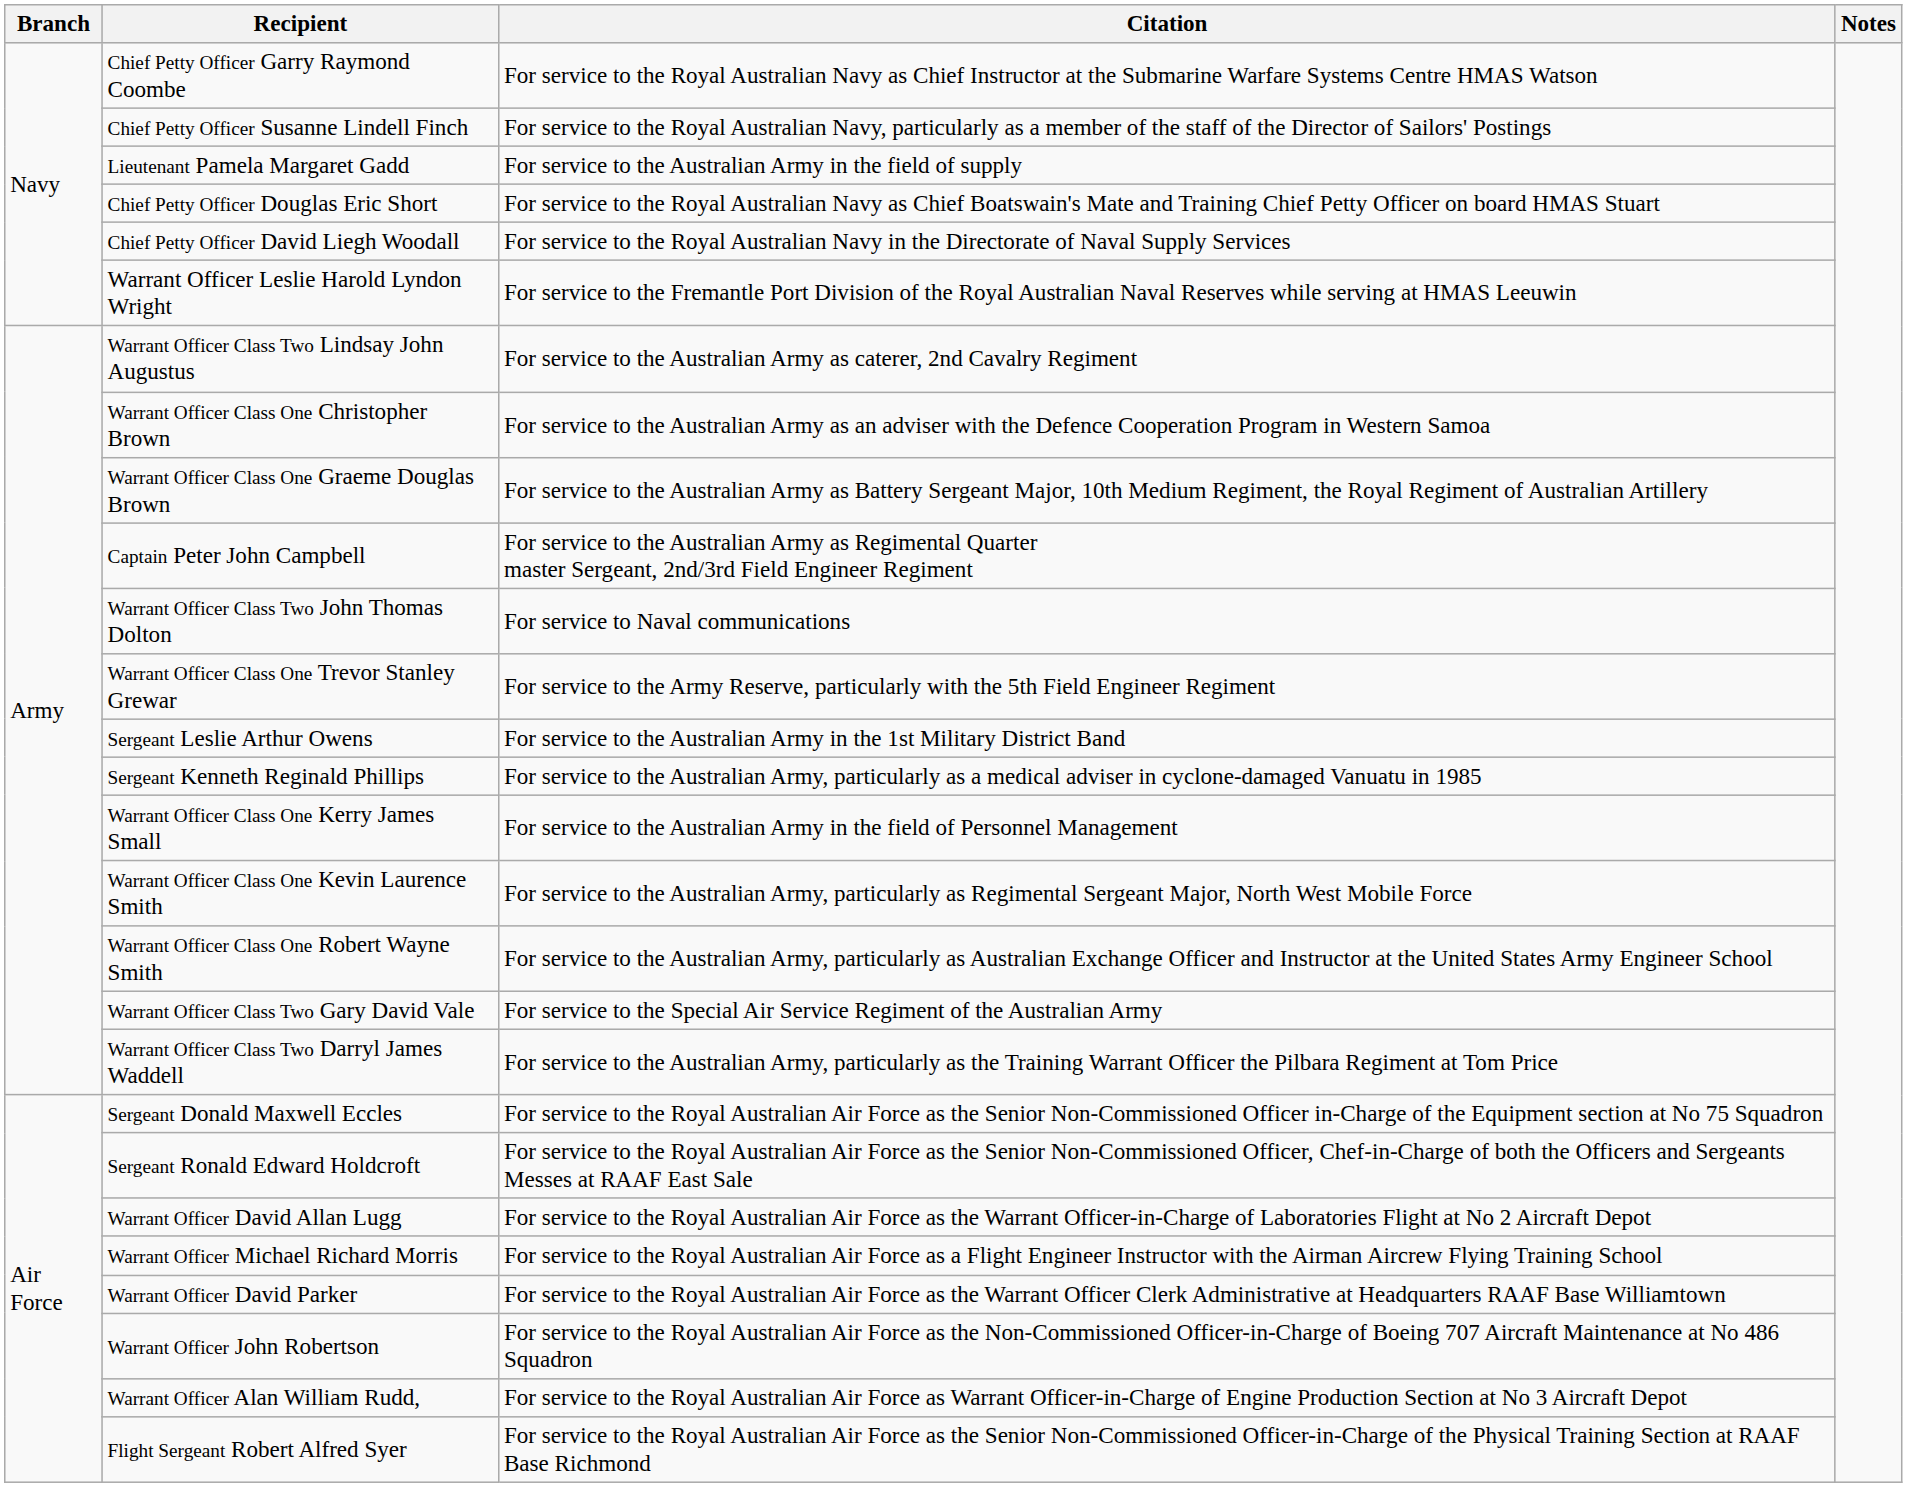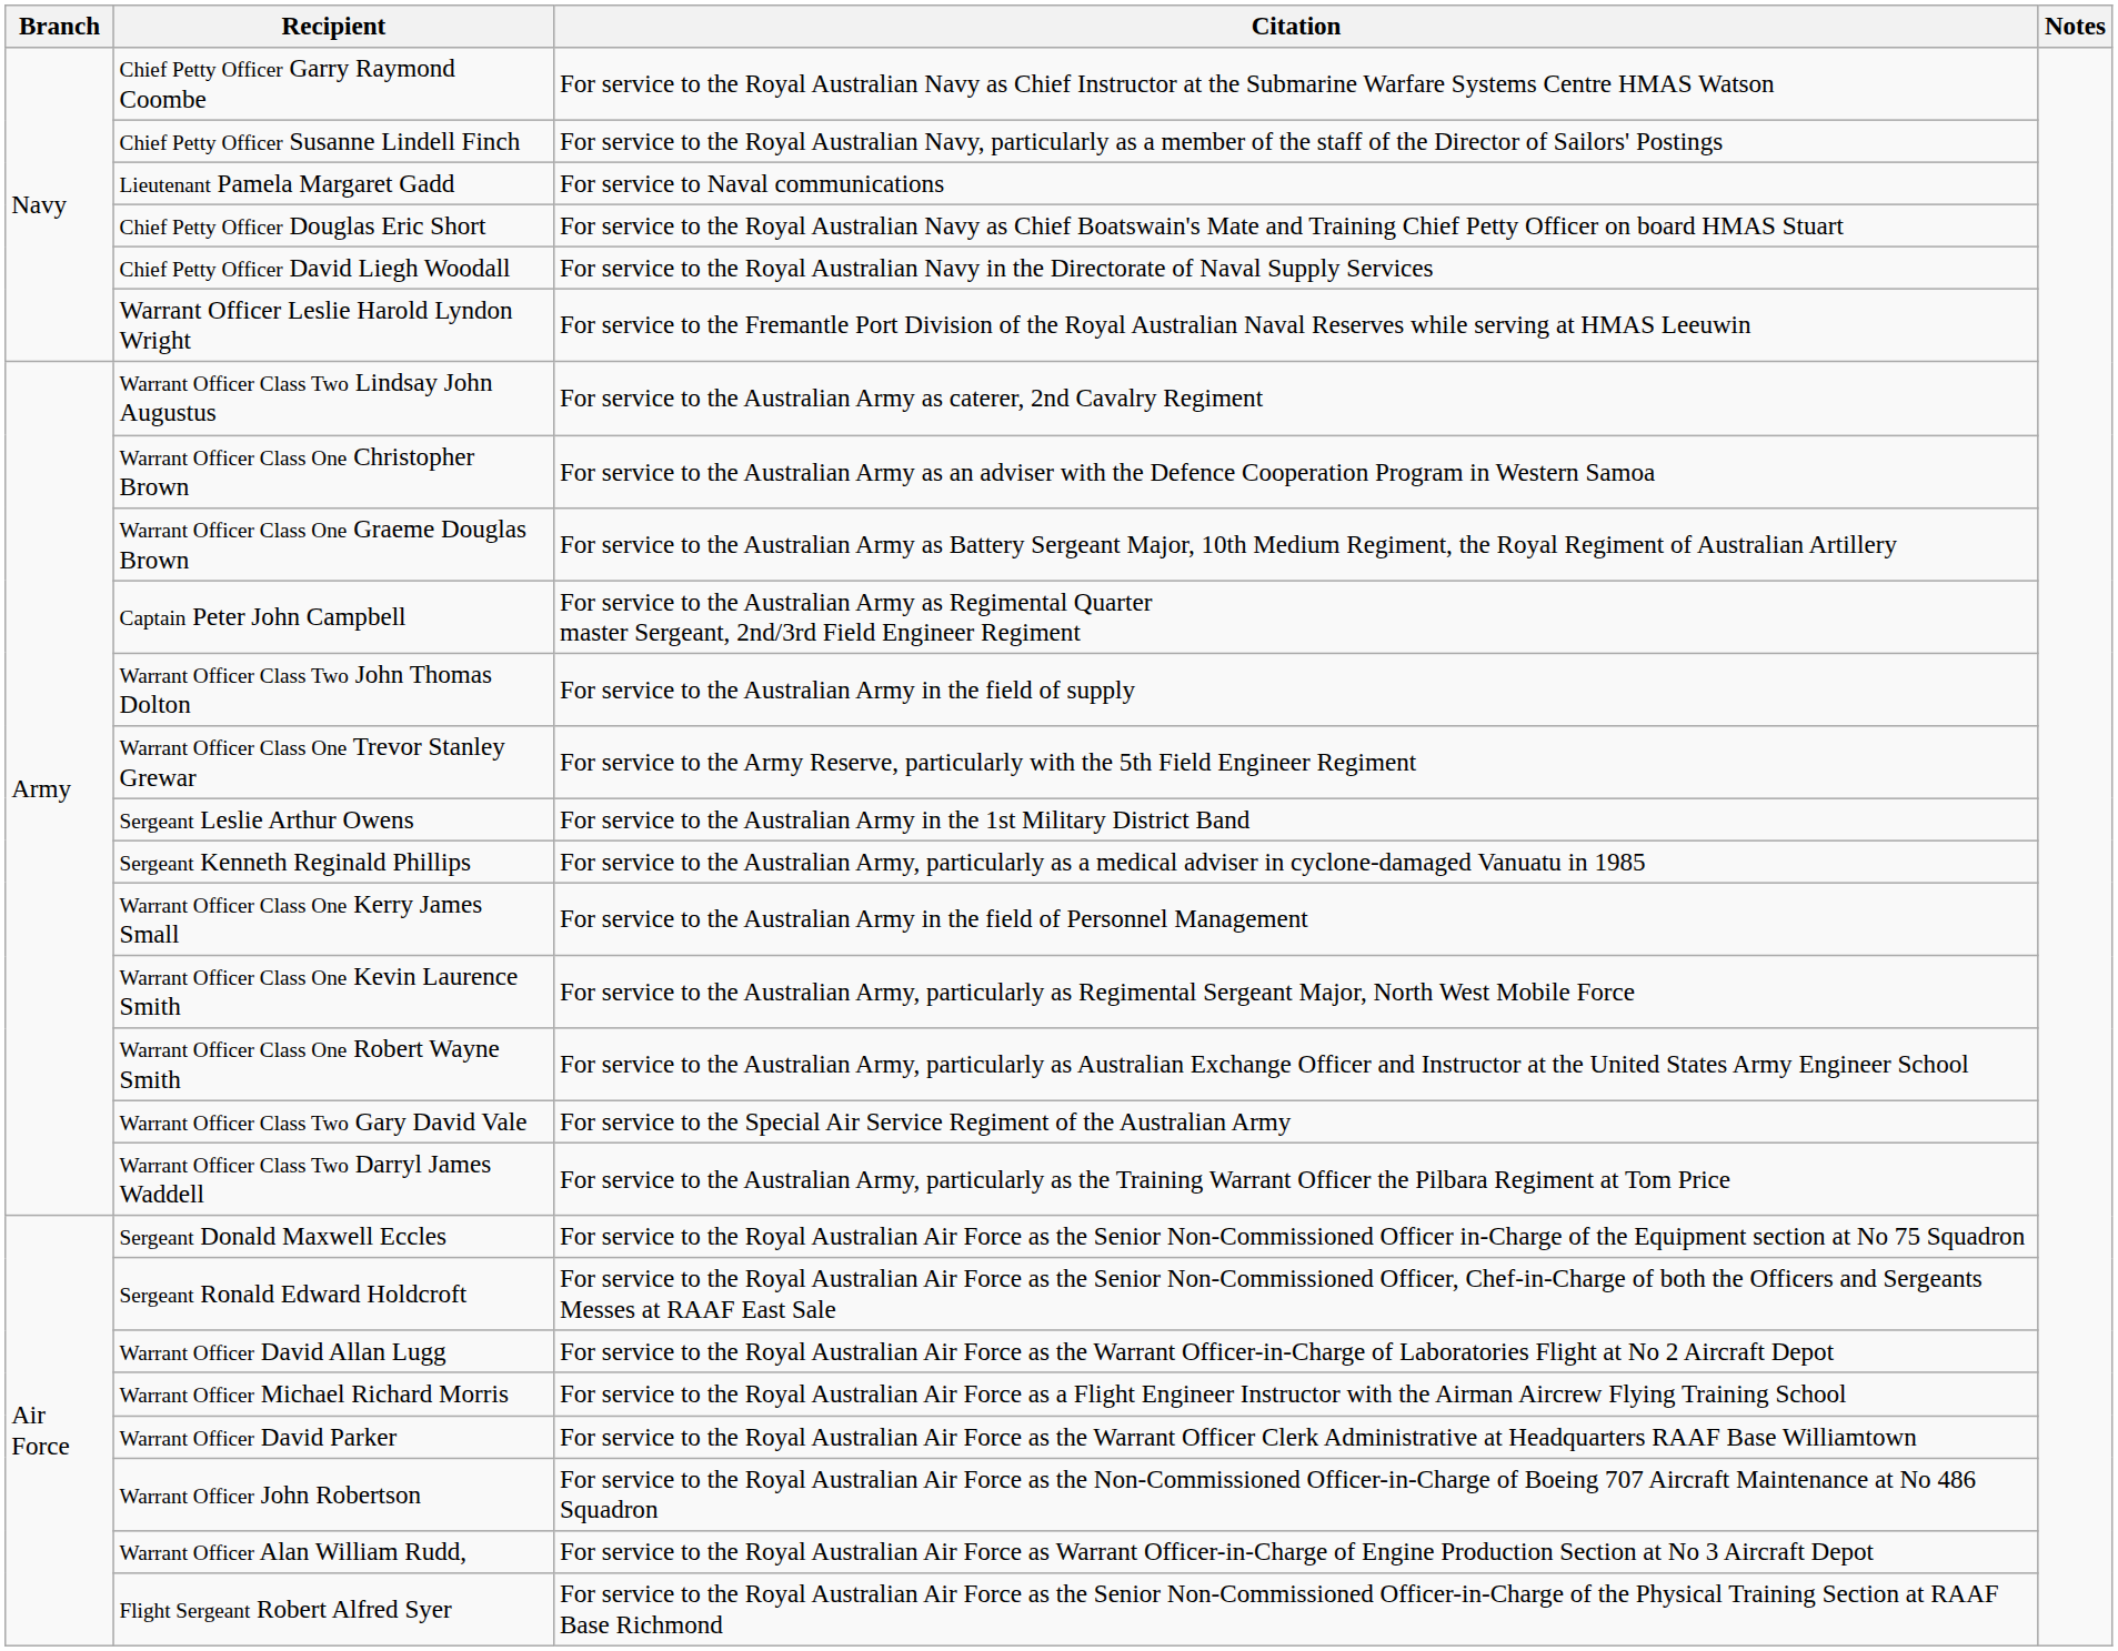 <table class="wikitable" style="font-size:95%;">
 <tr>
 <th>Branch</th>
 <th>Recipient</th>
 <th>Citation</th>
 <th>Notes</th>
 </tr>
 <tr>
 <td rowspan="6">Navy</td>
 <td><small>Chief Petty Officer</small> Garry Raymond Coombe</td>
 <td>For service to the Royal Australian Navy as Chief Instructor at the Submarine Warfare Systems Centre HMAS Watson</td>
 <td rowspan="27"></td>
 </tr>
 <tr>
 <td><small>Chief Petty Officer</small> Susanne Lindell Finch</td>
 <td>For service to the Royal Australian Navy, particularly as a member of the staff of the Director of Sailors' Postings</td>
 </tr>
 <tr>
 <td><small>Lieutenant</small> Pamela Margaret Gadd</td>
-<td>For service to the Australian Army in the field of supply</td>
+<td>For service to Naval communications</td>
 </tr>
 <tr>
 <td><small>Chief Petty Officer</small> Douglas Eric Short</td>
 <td>For service to the Royal Australian Navy as Chief Boatswain's Mate and Training Chief Petty Officer on board HMAS Stuart</td>
 </tr>
 <tr>
 <td><small>Chief Petty Officer</small> David Liegh Woodall</td>
 <td>For service to the Royal Australian Navy in the Directorate of Naval Supply Services</td>
 </tr>
 <tr>
 <td>Warrant Officer Leslie Harold Lyndon Wright</td>
 <td>For service to the Fremantle Port Division of the Royal Australian Naval Reserves while serving at HMAS Leeuwin</td>
 </tr>
 <tr>
 <td rowspan="13">Army</td>
 <td><small>Warrant Officer Class Two</small> Lindsay John Augustus</td>
 <td>For service to the Australian Army as caterer, 2nd Cavalry Regiment</td>
 </tr>
 <tr>
 <td><small>Warrant Officer Class One</small> Christopher Brown</td>
 <td>For service to the Australian Army as an adviser with the Defence Cooperation Program in Western Samoa</td>
 </tr>
 <tr>
 <td><small>Warrant Officer Class One</small> Graeme Douglas Brown</td>
 <td>For service to the Australian Army as Battery Sergeant Major, 10th Medium Regiment, the Royal Regiment of Australian Artillery</td>
 </tr>
 <tr>
 <td><small>Captain</small> Peter John Campbell</td>
 <td>For service to the Australian Army as Regimental Quarter<br>master Sergeant, 2nd/3rd Field Engineer Regiment</td>
 </tr>
 <tr>
 <td><small>Warrant Officer Class Two</small> John Thomas Dolton</td>
-<td>For service to Naval communications</td>
+<td>For service to the Australian Army in the field of supply</td>
 </tr>
 <tr>
 <td><small>Warrant Officer Class One</small> Trevor Stanley Grewar</td>
 <td>For service to the Army Reserve, particularly with the 5th Field Engineer Regiment</td>
 </tr>
 <tr>
 <td><small>Sergeant</small> Leslie Arthur Owens</td>
 <td>For service to the Australian Army in the 1st Military District Band</td>
 </tr>
 <tr>
 <td><small>Sergeant</small> Kenneth Reginald Phillips</td>
 <td>For service to the Australian Army, particularly as a medical adviser in cyclone-damaged Vanuatu in 1985</td>
 </tr>
 <tr>
 <td><small>Warrant Officer Class One</small> Kerry James Small</td>
 <td>For service to the Australian Army in the field of Personnel Management</td>
 </tr>
 <tr>
 <td><small>Warrant Officer Class One</small> Kevin Laurence Smith</td>
 <td>For service to the Australian Army, particularly as Regimental Sergeant Major, North West Mobile Force</td>
 </tr>
 <tr>
 <td><small>Warrant Officer Class One</small> Robert Wayne Smith</td>
 <td>For service to the Australian Army, particularly as Australian Exchange Officer and Instructor at the United States Army Engineer School</td>
 </tr>
 <tr>
 <td><small>Warrant Officer Class Two</small> Gary David Vale</td>
 <td>For service to the Special Air Service Regiment of the Australian Army</td>
 </tr>
 <tr>
 <td><small>Warrant Officer Class Two</small> Darryl James Waddell</td>
 <td>For service to the Australian Army, particularly as the Training Warrant Officer the Pilbara Regiment at Tom Price</td>
 </tr>
 <tr>
 <td rowspan="8">Air Force</td>
 <td><small>Sergeant</small> Donald Maxwell Eccles</td>
 <td>For service to the Royal Australian Air Force as the Senior Non-Commissioned Officer in-Charge of the Equipment section at No 75 Squadron</td>
 </tr>
 <tr>
 <td><small>Sergeant</small> Ronald Edward Holdcroft</td>
 <td>For service to the Royal Australian Air Force as the Senior Non-Commissioned Officer, Chef-in-Charge of both the Officers and Sergeants Messes at RAAF East Sale</td>
 </tr>
 <tr>
 <td><small>Warrant Officer</small> David Allan Lugg</td>
 <td>For service to the Royal Australian Air Force as the Warrant Officer-in-Charge of Laboratories Flight at No 2 Aircraft Depot</td>
 </tr>
 <tr>
 <td><small>Warrant Officer</small> Michael Richard Morris</td>
 <td>For service to the Royal Australian Air Force as a Flight Engineer Instructor with the Airman Aircrew Flying Training School</td>
 </tr>
 <tr>
 <td><small>Warrant Officer</small> David Parker</td>
 <td>For service to the Royal Australian Air Force as the Warrant Officer Clerk Administrative at Headquarters RAAF Base Williamtown</td>
 </tr>
 <tr>
 <td><small>Warrant Officer</small> John Robertson</td>
 <td>For service to the Royal Australian Air Force as the Non-Commissioned Officer-in-Charge of Boeing 707 Aircraft Maintenance at No 486 Squadron</td>
 </tr>
 <tr>
 <td><small>Warrant Officer</small> Alan William Rudd, </td>
 <td>For service to the Royal Australian Air Force as Warrant Officer-in-Charge of Engine Production Section at No 3 Aircraft Depot</td>
 </tr>
 <tr>
 <td><small>Flight Sergeant</small> Robert Alfred Syer</td>
 <td>For service to the Royal Australian Air Force as the Senior Non-Commissioned Officer-in-Charge of the Physical Training Section at RAAF Base Richmond</td>
 </tr>
 </table>
